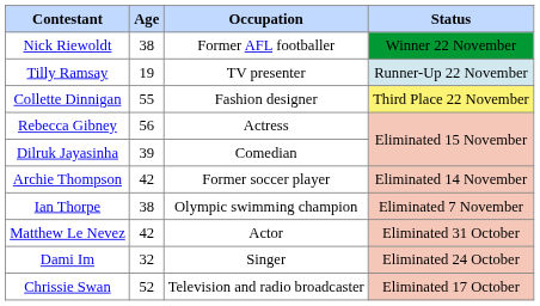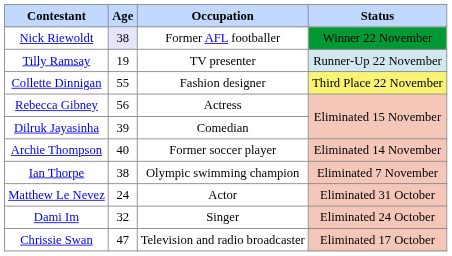 <table class="sortable" border="1" cellpadding="4" cellspacing="0" style="text-align:center; font-size:95%; border-collapse:collapse">
 <tr style="background:#C1D8FF">
 <th>Contestant</th>
 <th>Age</th>
 <th>Occupation</th>
 <th>Status</th>
 </tr>
 <tr>
 <td><a href='#'>Nick Riewoldt</a></td>
-<td>38</td>
+<td style="background: lavender;">38</td>
 <td>Former <a href='#'>AFL</a> footballer</td>
 <td bgcolor="009933"><span>Winner 22 November</span></td>
 </tr>
 <tr>
 <td><a href='#'>Tilly Ramsay</a></td>
 <td>19</td>
 <td>TV presenter</td>
 <td style="background:#d1e8ef">Runner-Up 22 November</td>
 </tr>
 <tr>
 <td><a href='#'>Collette Dinnigan</a></td>
 <td>55</td>
 <td>Fashion designer</td>
 <td style="background:#fbf373">Third Place 22 November</td>
 </tr>
 <tr>
 <td><a href='#'>Rebecca Gibney</a></td>
 <td>56</td>
 <td>Actress</td>
 <td rowspan=2 style="background:#f4c7b8">Eliminated 15 November</td>
 </tr>
 <tr>
 <td><a href='#'>Dilruk Jayasinha</a></td>
 <td>39</td>
 <td>Comedian</td>
 </tr>
 <tr>
 <td><a href='#'>Archie Thompson</a></td>
-<td>42</td>
+<td>40</td>
 <td>Former soccer player</td>
 <td style="background: #f4c7b8">Eliminated 14 November</td>
 </tr>
 <tr>
 <td><a href='#'>Ian Thorpe</a></td>
 <td>38</td>
 <td>Olympic swimming champion</td>
 <td style="background:#f4c7b8">Eliminated 7 November</td>
 </tr>
 <tr>
 <td><a href='#'>Matthew Le Nevez</a></td>
-<td>42</td>
+<td>24</td>
 <td>Actor</td>
 <td style="background:#f4c7b8">Eliminated 31 October</td>
 </tr>
 <tr>
 <td><a href='#'>Dami Im</a></td>
 <td>32</td>
 <td>Singer</td>
 <td style="background:#f4c7b8">Eliminated 24 October</td>
 </tr>
 <tr>
 <td><a href='#'>Chrissie Swan</a></td>
-<td>52</td>
+<td>47</td>
 <td>Television and radio broadcaster</td>
 <td style="background:#f4c7b8">Eliminated 17 October</td>
 </tr>
 </table>
